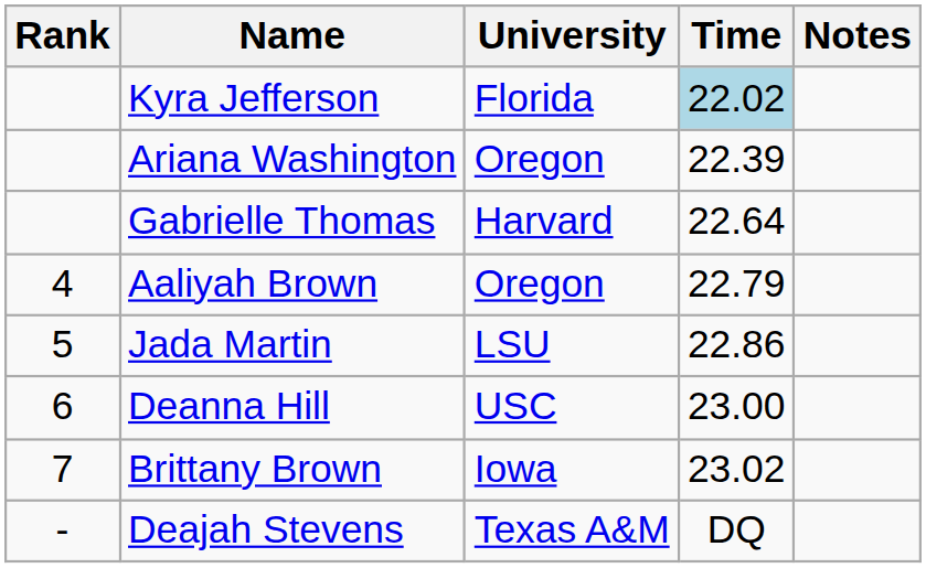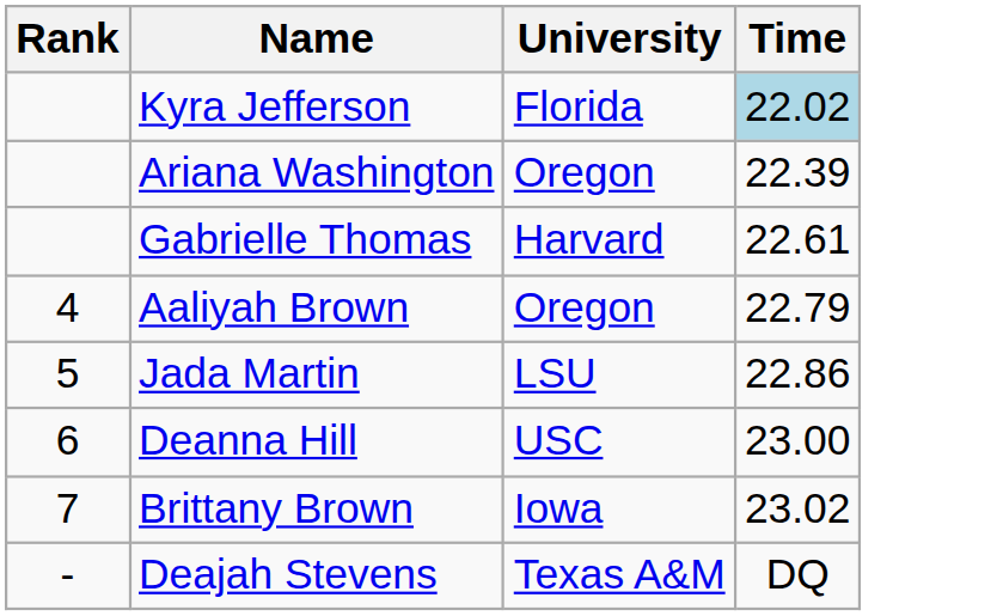 <table class="wikitable sortable" style="text-align:center">
 <tr>
 <th>Rank</th>
 <th>Name</th>
 <th>University</th>
 <th>Time</th>
-<th>Notes</th>
 </tr>
 <tr>
 <td></td>
 <td align=left><a href='#'>Kyra Jefferson</a></td>
 <td align=left><a href='#'>Florida</a></td>
 <td style="background: lightblue;">22.02</td>
-<td></td>
 </tr>
 <tr>
 <td></td>
 <td align=left><a href='#'>Ariana Washington</a></td>
 <td align=left><a href='#'>Oregon</a></td>
 <td>22.39</td>
-<td></td>
 </tr>
 <tr>
 <td></td>
 <td align=left><a href='#'>Gabrielle Thomas</a></td>
 <td align=left><a href='#'>Harvard</a></td>
-<td>22.64</td>
-<td></td>
+<td>22.61</td>
 </tr>
 <tr>
 <td>4</td>
 <td align=left><a href='#'>Aaliyah Brown</a></td>
 <td align=left><a href='#'>Oregon</a></td>
 <td>22.79</td>
-<td></td>
 </tr>
 <tr>
 <td>5</td>
 <td align=left><a href='#'>Jada Martin</a></td>
 <td align="left"><a href='#'>LSU</a></td>
 <td>22.86</td>
-<td></td>
 </tr>
 <tr>
 <td>6</td>
 <td align=left><a href='#'>Deanna Hill</a></td>
 <td align="left"><a href='#'>USC</a></td>
 <td>23.00</td>
-<td></td>
 </tr>
 <tr>
 <td>7</td>
 <td align=left><a href='#'>Brittany Brown</a></td>
 <td align=left><a href='#'>Iowa</a></td>
 <td>23.02</td>
-<td></td>
 </tr>
 <tr>
 <td>-</td>
 <td align=left><a href='#'>Deajah Stevens</a></td>
 <td align=left><a href='#'>Texas A&M</a></td>
 <td>DQ</td>
-<td></td>
 </tr>
 </table>
